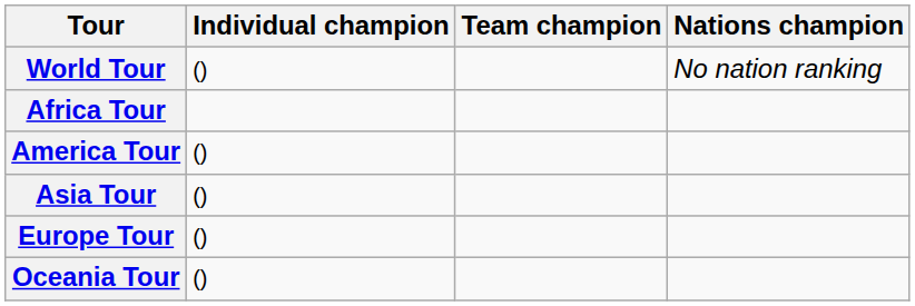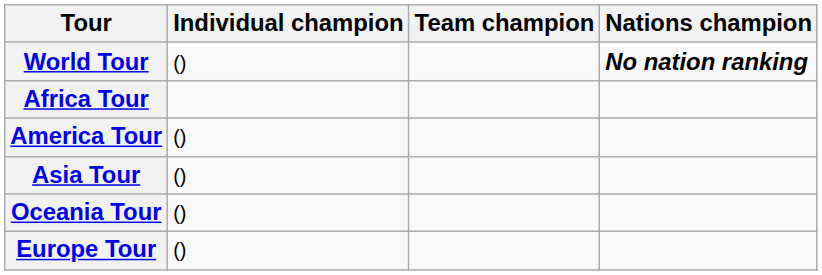 <table class="wikitable sortable plainrowheaders">
 <tr>
 <th>Tour</th>
 <th>Individual champion</th>
 <th>Team champion</th>
 <th>Nations champion</th>
 </tr>
 <tr>
 <th scope=row><a href='#'>World Tour</a></th>
 <td> <small>()</small></td>
 <td></td>
-<td><em>No nation ranking</em></td>
+<td><strong><em>No nation ranking</em></strong></td>
 </tr>
 <tr>
 <th scope=row><a href='#'>Africa Tour</a></th>
 <td></td>
 <td></td>
 <td></td>
 </tr>
 <tr>
 <th scope=row><a href='#'>America Tour</a></th>
 <td> <small>()</small></td>
 <td></td>
 <td></td>
 </tr>
 <tr>
 <th scope=row><a href='#'>Asia Tour</a></th>
 <td> <small>()</small></td>
 <td></td>
 <td></td>
 </tr>
 <tr>
+<th scope=row><a href='#'>Oceania Tour</a></th>
+<td> <small>()</small></td>
+<td></td>
+<td></td>
+</tr>
+<tr>
 <th scope=row><a href='#'>Europe Tour</a></th>
 <td> <small>()</small></td>
 <td></td>
 <td></td>
 </tr>
-<tr>
-<th scope=row><a href='#'>Oceania Tour</a></th>
-<td> <small>()</small></td>
-<td></td>
-<td></td>
-</tr>
 </table>
